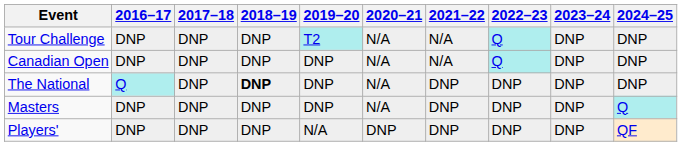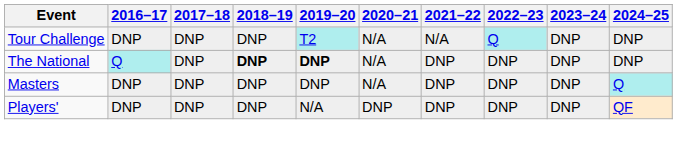 <table class="wikitable" border="1">
 <tr>
 <th>Event</th>
 <th><a href='#'>2016–17</a></th>
 <th><a href='#'>2017–18</a></th>
 <th><a href='#'>2018–19</a></th>
 <th><a href='#'>2019–20</a></th>
 <th><a href='#'>2020–21</a></th>
 <th><a href='#'>2021–22</a></th>
 <th><a href='#'>2022–23</a></th>
 <th><a href='#'>2023–24</a></th>
 <th><a href='#'>2024–25</a></th>
 </tr>
 <tr>
 <td><a href='#'>Tour Challenge</a></td>
 <td style="background:#EFEFEF;">DNP</td>
 <td style="background:#EFEFEF;">DNP</td>
 <td style="background:#EFEFEF;">DNP</td>
 <td style="background:#afeeee;"><a href='#'>T2</a></td>
 <td style="background:#EFEFEF;">N/A</td>
 <td style="background:#EFEFEF;">N/A</td>
 <td style="background:#afeeee;"><a href='#'>Q</a></td>
 <td style="background:#EFEFEF;">DNP</td>
 <td style="background:#EFEFEF;">DNP</td>
 </tr>
 <tr>
-<td><a href='#'>Canadian Open</a></td>
-<td style="background:#EFEFEF;">DNP</td>
-<td style="background:#EFEFEF;">DNP</td>
-<td style="background:#EFEFEF;">DNP</td>
-<td style="background:#EFEFEF;">DNP</td>
-<td style="background:#EFEFEF;">N/A</td>
-<td style="background:#EFEFEF;">N/A</td>
-<td style="background:#afeeee;"><a href='#'>Q</a></td>
-<td style="background:#EFEFEF;">DNP</td>
-<td style="background:#EFEFEF;">DNP</td>
-</tr>
-<tr>
 <td><a href='#'>The National</a></td>
 <td style="background:#afeeee;"><a href='#'>Q</a></td>
 <td style="background:#EFEFEF;">DNP</td>
 <td style="background:#EFEFEF;"><strong>DNP</strong></td>
-<td style="background:#EFEFEF;">DNP</td>
+<td style="background:#EFEFEF;"><strong>DNP</strong></td>
 <td style="background:#EFEFEF;">N/A</td>
 <td style="background:#EFEFEF;">DNP</td>
 <td style="background:#EFEFEF;">DNP</td>
 <td style="background:#EFEFEF;">DNP</td>
 <td style="background:#EFEFEF;">DNP</td>
 </tr>
 <tr>
 <td><a href='#'>Masters</a></td>
 <td style="background:#EFEFEF;">DNP</td>
 <td style="background:#EFEFEF;">DNP</td>
 <td style="background:#EFEFEF;">DNP</td>
 <td style="background:#EFEFEF;">DNP</td>
 <td style="background:#EFEFEF;">N/A</td>
 <td style="background:#EFEFEF;">DNP</td>
 <td style="background:#EFEFEF;">DNP</td>
 <td style="background:#EFEFEF;">DNP</td>
 <td style="background:#afeeee;"><a href='#'>Q</a></td>
 </tr>
 <tr>
 <td><a href='#'>Players'</a></td>
 <td style="background:#EFEFEF;">DNP</td>
 <td style="background:#EFEFEF;">DNP</td>
 <td style="background:#EFEFEF;">DNP</td>
 <td style="background:#EFEFEF;">N/A</td>
 <td style="background:#EFEFEF;">DNP</td>
 <td style="background:#EFEFEF;">DNP</td>
 <td style="background:#EFEFEF;">DNP</td>
 <td style="background:#EFEFEF;">DNP</td>
 <td style="background:#ffebcd;"><a href='#'>QF</a></td>
 </tr>
 </table>
